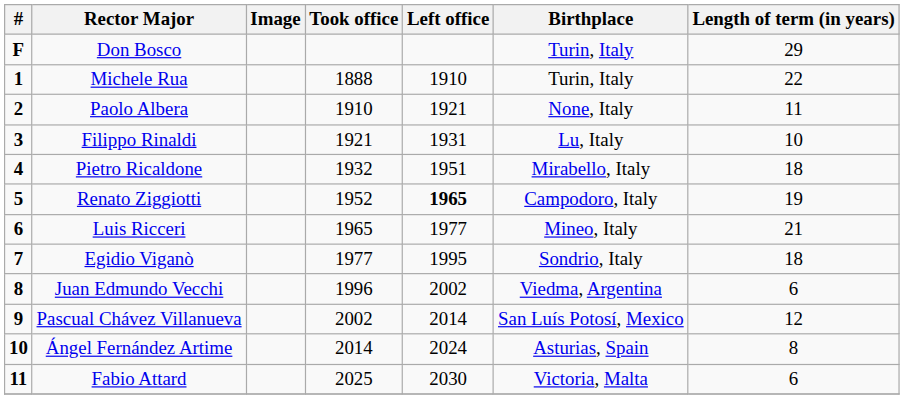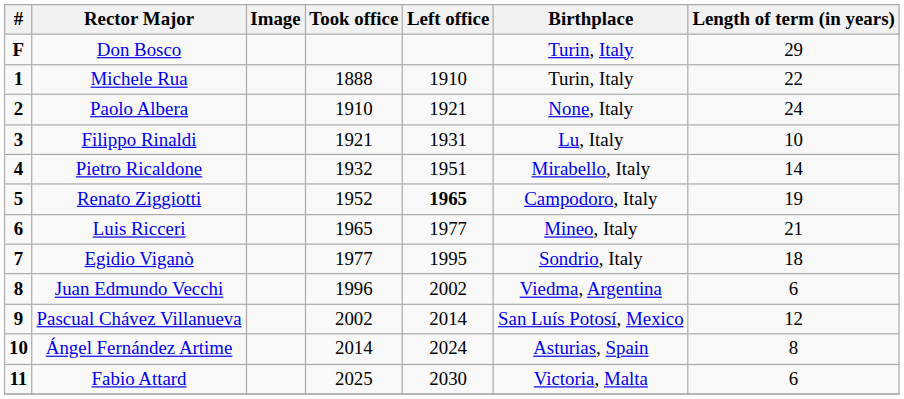 <table class="sortable wikitable" style="text-align:center">
 <tr style="background:#cccccc">
 <th>#</th>
 <th>Rector Major</th>
 <th class="unsortable">Image</th>
 <th>Took office</th>
 <th>Left office</th>
 <th>Birthplace</th>
 <th>Length of term (in years)</th>
 </tr>
 <tr>
 <td><strong>F</strong></td>
 <td><a href='#'>Don Bosco</a></td>
 <td></td>
 <td></td>
 <td></td>
 <td><a href='#'>Turin</a>, <a href='#'>Italy</a></td>
 <td>29</td>
 </tr>
 <tr>
 <td><strong>1</strong></td>
 <td><a href='#'>Michele Rua</a></td>
 <td></td>
 <td>1888</td>
 <td>1910</td>
 <td>Turin, Italy</td>
 <td>22</td>
 </tr>
 <tr>
 <td><strong>2</strong></td>
 <td><a href='#'>Paolo Albera</a></td>
 <td></td>
 <td>1910</td>
 <td>1921</td>
 <td><a href='#'>None</a>, Italy</td>
-<td>11</td>
+<td>24</td>
 </tr>
 <tr>
 <td><strong>3</strong></td>
 <td><a href='#'>Filippo Rinaldi</a></td>
 <td></td>
 <td>1921</td>
 <td>1931</td>
 <td><a href='#'>Lu</a>, Italy</td>
 <td>10</td>
 </tr>
 <tr>
 <td><strong>4</strong></td>
 <td><a href='#'>Pietro Ricaldone</a></td>
 <td></td>
 <td>1932</td>
 <td>1951</td>
 <td><a href='#'>Mirabello</a>, Italy</td>
-<td>18</td>
+<td>14</td>
 </tr>
 <tr>
 <td><strong>5</strong></td>
 <td><a href='#'>Renato Ziggiotti</a></td>
 <td></td>
 <td>1952</td>
 <td><strong>1965</strong></td>
 <td><a href='#'>Campodoro</a>, Italy</td>
 <td>19</td>
 </tr>
 <tr>
 <td><strong>6</strong></td>
 <td><a href='#'>Luis Ricceri</a></td>
 <td></td>
 <td>1965</td>
 <td>1977</td>
 <td><a href='#'>Mineo</a>, Italy</td>
 <td>21</td>
 </tr>
 <tr>
 <td><strong>7</strong></td>
 <td><a href='#'>Egidio Viganò</a></td>
 <td></td>
 <td>1977</td>
 <td>1995</td>
 <td><a href='#'>Sondrio</a>, Italy</td>
 <td>18</td>
 </tr>
 <tr>
 <td><strong>8</strong></td>
 <td><a href='#'>Juan Edmundo Vecchi</a></td>
 <td></td>
 <td>1996</td>
 <td>2002</td>
 <td><a href='#'>Viedma</a>, <a href='#'>Argentina</a></td>
 <td>6</td>
 </tr>
 <tr>
 <td><strong>9</strong></td>
 <td><a href='#'>Pascual Chávez Villanueva</a></td>
 <td></td>
 <td>2002</td>
 <td>2014</td>
 <td><a href='#'>San Luís Potosí</a>, <a href='#'>Mexico</a></td>
 <td>12</td>
 </tr>
 <tr>
 <td><strong>10</strong></td>
 <td><a href='#'>Ángel Fernández Artime</a></td>
 <td></td>
 <td>2014</td>
 <td>2024</td>
 <td><a href='#'>Asturias</a>, <a href='#'>Spain</a></td>
 <td>8</td>
 </tr>
 <tr>
 <td><strong>11</strong></td>
 <td><a href='#'>Fabio Attard</a></td>
 <td></td>
 <td>2025</td>
 <td>2030</td>
 <td><a href='#'>Victoria</a>, <a href='#'>Malta</a></td>
 <td>6</td>
 </tr>
 <tr>
 </tr>
 </table>
